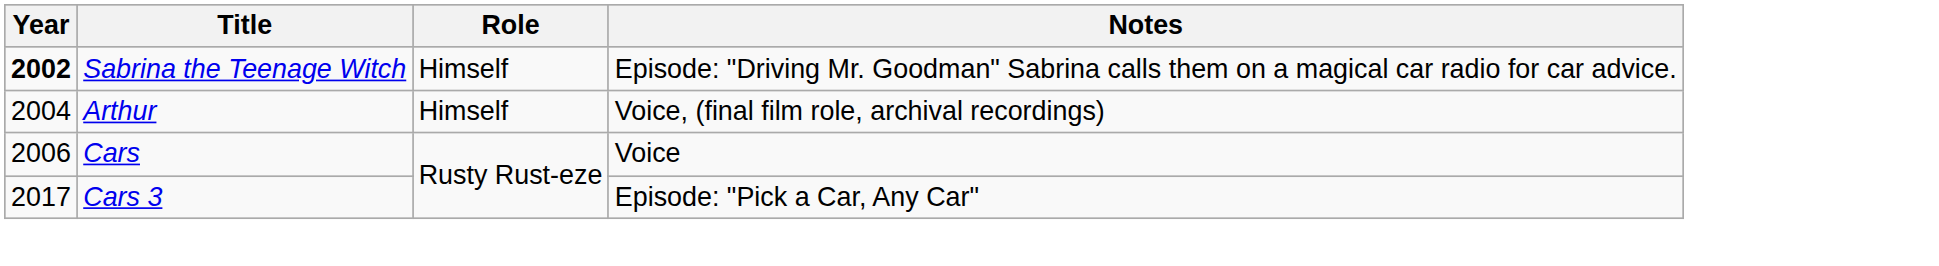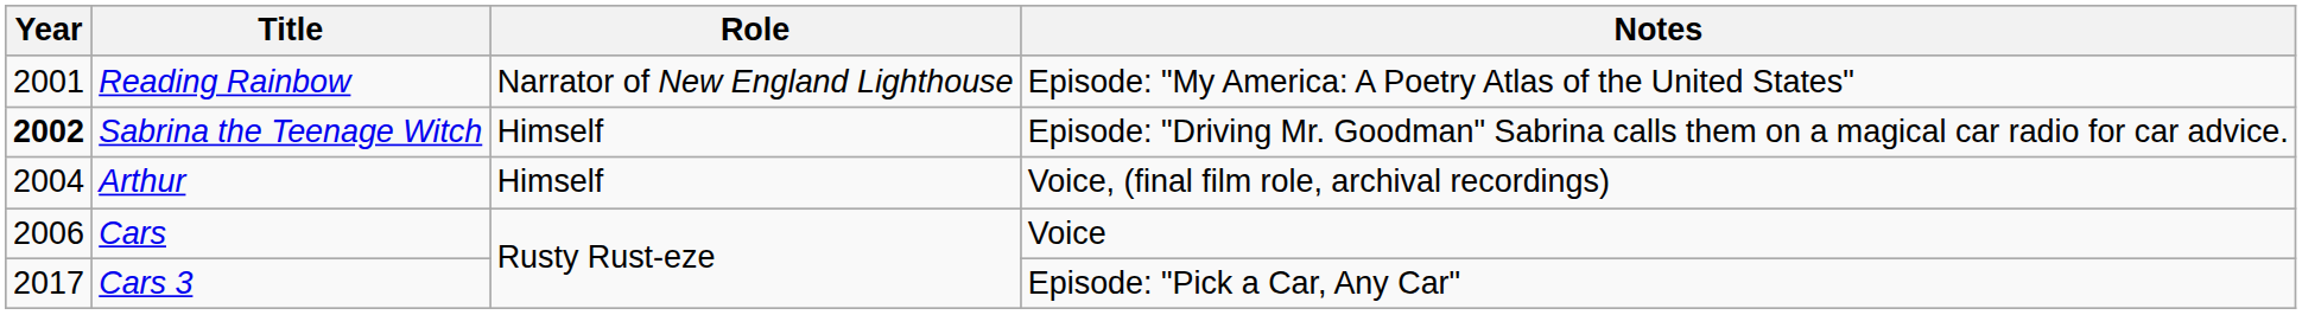 <table class="wikitable">
 <tr>
 <th>Year</th>
 <th>Title</th>
 <th>Role</th>
 <th>Notes</th>
+</tr>
+<tr>
+<td>2001</td>
+<td><em><a href='#'>Reading Rainbow</a></em></td>
+<td>Narrator of <em>New England Lighthouse</em></td>
+<td>Episode: "My America: A Poetry Atlas of the United States"</td>
 </tr>
 <tr>
 <td><strong>2002</strong></td>
 <td><em><a href='#'>Sabrina the Teenage Witch</a></em></td>
 <td>Himself</td>
 <td>Episode: "Driving Mr. Goodman"  Sabrina calls them on a magical car radio for car advice.</td>
 </tr>
 <tr>
 <td>2004</td>
 <td><em><a href='#'>Arthur</a></em></td>
 <td>Himself</td>
 <td>Voice, (final film role, archival recordings)</td>
 </tr>
 <tr>
 <td>2006</td>
 <td><em><a href='#'>Cars</a></em></td>
 <td rowspan="2">Rusty Rust-eze</td>
 <td>Voice</td>
 </tr>
 <tr>
 <td>2017</td>
 <td><em><a href='#'>Cars 3</a></em></td>
 <td>Episode: "Pick a Car, Any Car"</td>
 </tr>
 </table>
